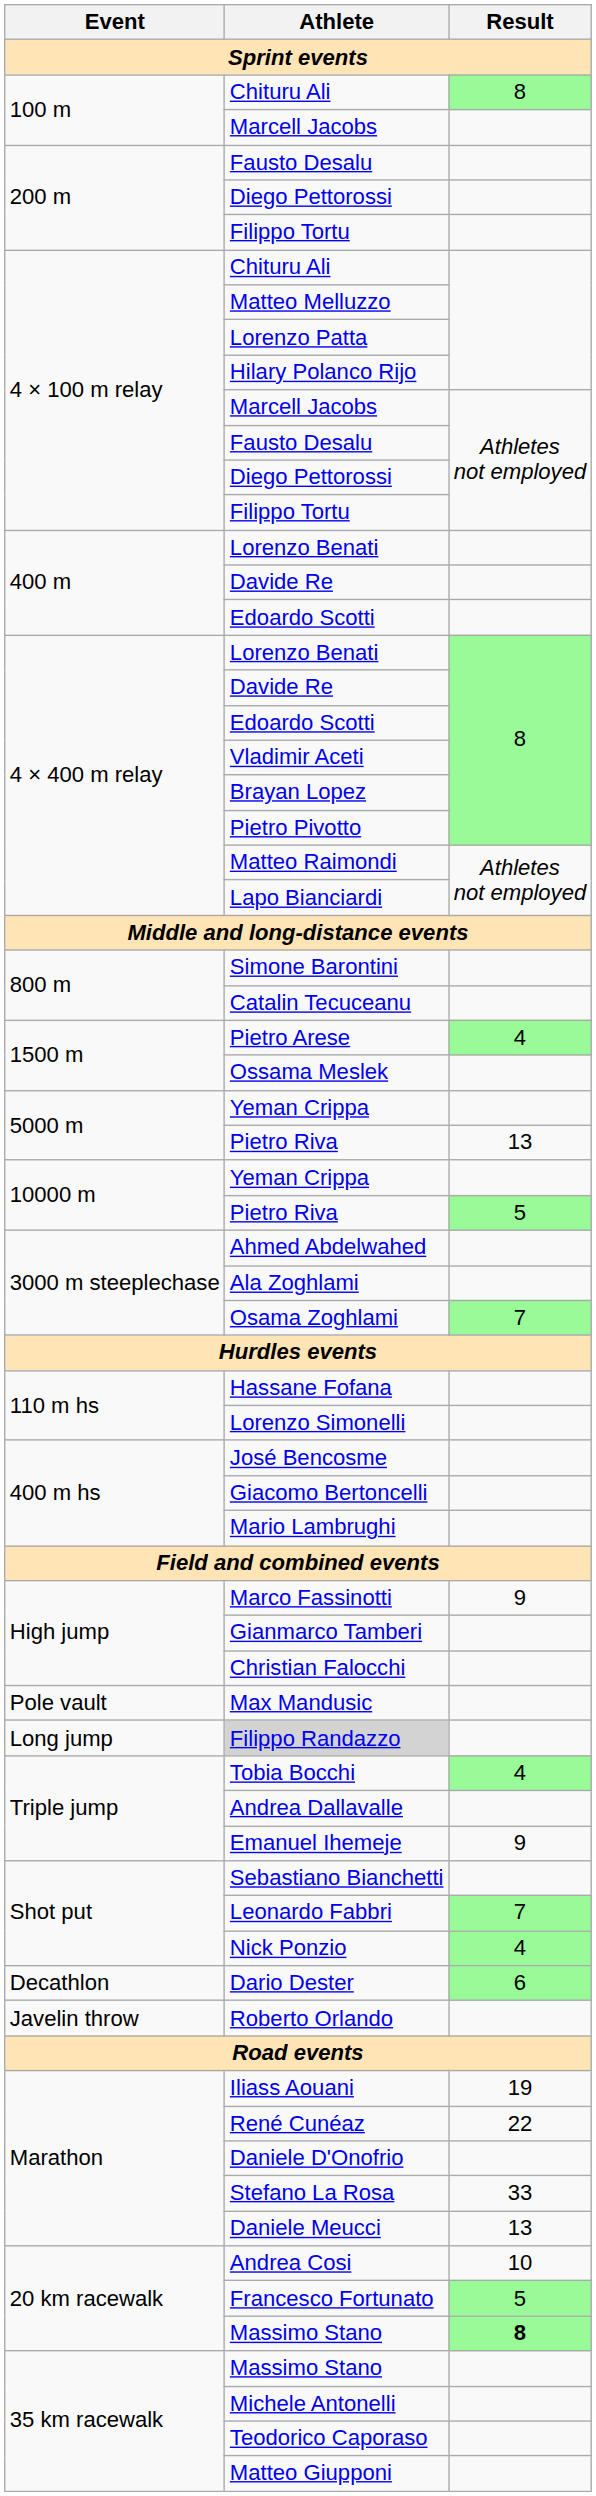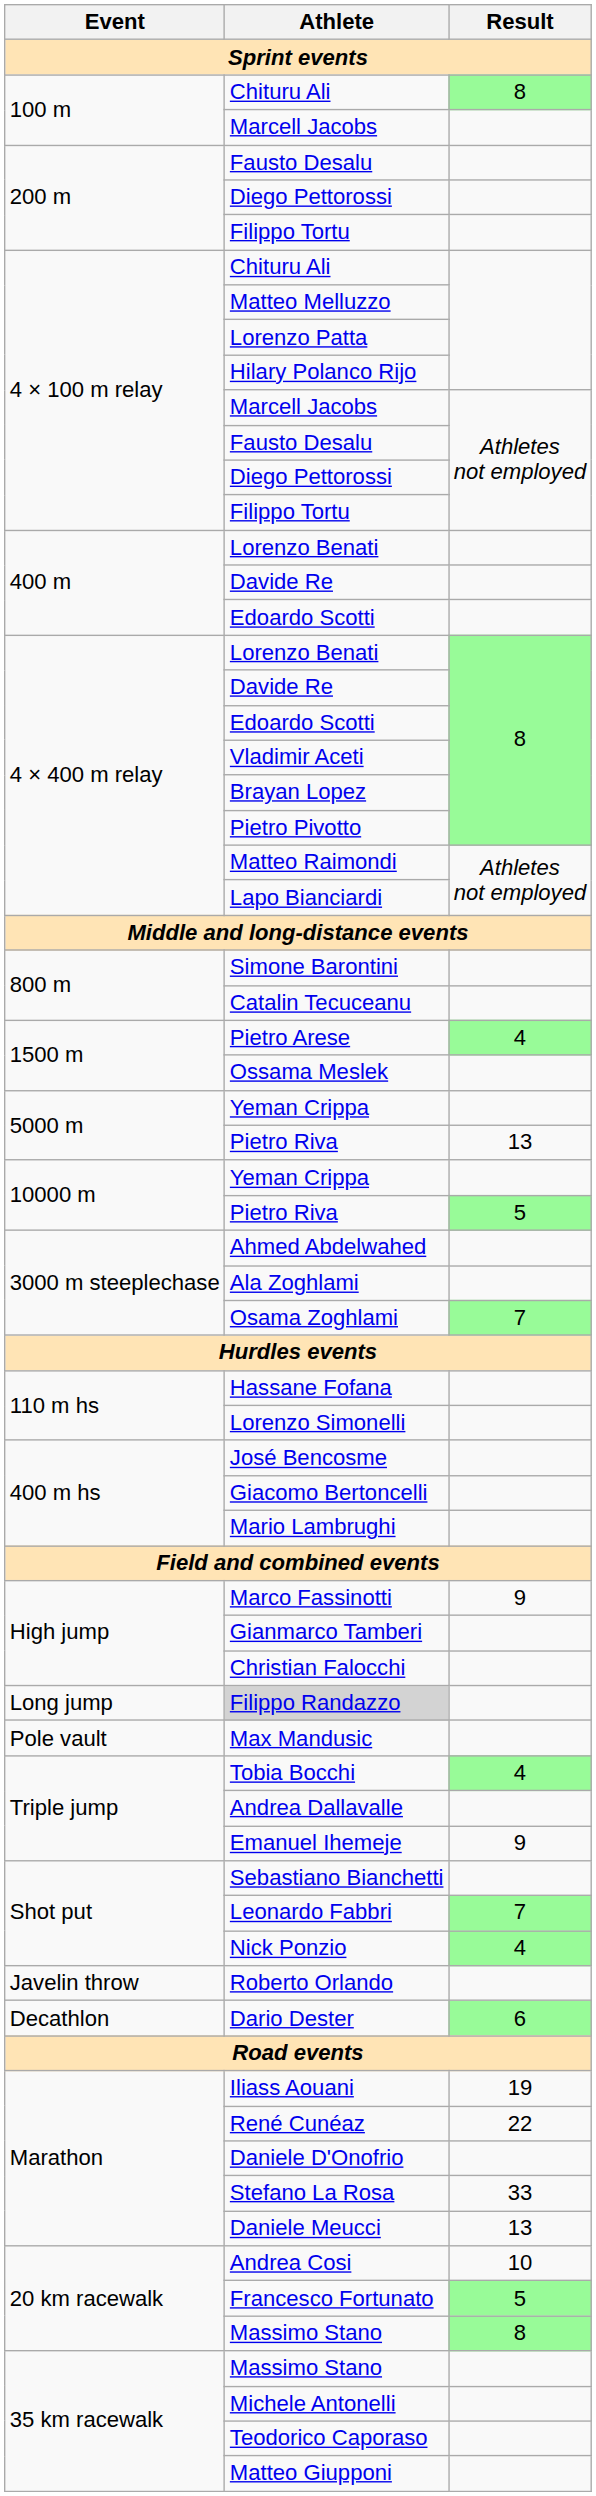 <table class="wikitable sortable" width= style="font-size:90%; text-align:left;">
 <tr>
 <th>Event</th>
 <th>Athlete</th>
 <th>Result</th>
 </tr>
 <tr>
 <td bgcolor=Moccasin colspan=3 align=center><strong><em>Sprint events</em></strong></td>
 </tr>
 <tr>
 <td rowspan=2>100 m</td>
 <td><a href='#'>Chituru Ali</a></td>
 <td align=center bgcolor=palegreen>8</td>
 </tr>
 <tr>
 <td><a href='#'>Marcell Jacobs</a></td>
 <td align=center></td>
 </tr>
 <tr>
 <td rowspan=3>200 m</td>
 <td><a href='#'>Fausto Desalu</a></td>
 <td align=center></td>
 </tr>
 <tr>
 <td><a href='#'>Diego Pettorossi</a></td>
 <td align=center></td>
 </tr>
 <tr>
 <td><a href='#'>Filippo Tortu</a></td>
 <td align=center></td>
 </tr>
 <tr>
 <td rowspan=8>4 × 100 m relay</td>
 <td><a href='#'>Chituru Ali</a></td>
 <td align=center rowspan=4></td>
 </tr>
 <tr>
 <td><a href='#'>Matteo Melluzzo</a></td>
 </tr>
 <tr>
 <td><a href='#'>Lorenzo Patta</a></td>
 </tr>
 <tr>
 <td><a href='#'>Hilary Polanco Rijo</a></td>
 </tr>
 <tr>
 <td><a href='#'>Marcell Jacobs</a></td>
 <td align=center rowspan=4><em>Athletes</em><br><em>not employed</em></td>
 </tr>
 <tr>
 <td><a href='#'>Fausto Desalu</a></td>
 </tr>
 <tr>
 <td><a href='#'>Diego Pettorossi</a></td>
 </tr>
 <tr>
 <td><a href='#'>Filippo Tortu</a></td>
 </tr>
 <tr>
 <td rowspan=3>400 m</td>
 <td><a href='#'>Lorenzo Benati</a></td>
 <td align=center></td>
 </tr>
 <tr>
 <td><a href='#'>Davide Re</a></td>
 <td align=center></td>
 </tr>
 <tr>
 <td><a href='#'>Edoardo Scotti</a></td>
 <td align=center></td>
 </tr>
 <tr>
 <td rowspan=8>4 × 400 m relay</td>
 <td><a href='#'>Lorenzo Benati</a></td>
 <td rowspan=6 align=center bgcolor=palegreen>8</td>
 </tr>
 <tr>
 <td><a href='#'>Davide Re</a></td>
 </tr>
 <tr>
 <td><a href='#'>Edoardo Scotti</a></td>
 </tr>
 <tr>
 <td><a href='#'>Vladimir Aceti</a></td>
 </tr>
 <tr>
 <td><a href='#'>Brayan Lopez</a></td>
 </tr>
 <tr>
 <td><a href='#'>Pietro Pivotto</a></td>
 </tr>
 <tr>
 <td><a href='#'>Matteo Raimondi</a></td>
 <td align=center rowspan=2><em>Athletes</em><br><em>not employed</em></td>
 </tr>
 <tr>
 <td><a href='#'>Lapo Bianciardi</a></td>
 </tr>
 <tr>
 <td bgcolor=Moccasin colspan=3 align=center><strong><em>Middle and long-distance events</em></strong></td>
 </tr>
 <tr>
 <td rowspan=2>800 m</td>
 <td><a href='#'>Simone Barontini</a></td>
 <td align=center></td>
 </tr>
 <tr>
 <td><a href='#'>Catalin Tecuceanu</a></td>
 <td align=center></td>
 </tr>
 <tr>
 <td rowspan=2>1500 m</td>
 <td><a href='#'>Pietro Arese</a></td>
 <td align=center bgcolor=palegreen>4</td>
 </tr>
 <tr>
 <td><a href='#'>Ossama Meslek</a></td>
 <td align=center></td>
 </tr>
 <tr>
 <td rowspan=2>5000 m</td>
 <td><a href='#'>Yeman Crippa</a></td>
 <td align=center></td>
 </tr>
 <tr>
 <td><a href='#'>Pietro Riva</a></td>
 <td align=center>13</td>
 </tr>
 <tr>
 <td rowspan=2>10000 m</td>
 <td><a href='#'>Yeman Crippa</a></td>
 <td align=center></td>
 </tr>
 <tr>
 <td><a href='#'>Pietro Riva</a></td>
 <td align=center bgcolor=palegreen>5</td>
 </tr>
 <tr>
 <td rowspan=3>3000 m steeplechase</td>
 <td><a href='#'>Ahmed Abdelwahed</a></td>
 <td align=center></td>
 </tr>
 <tr>
 <td><a href='#'>Ala Zoghlami</a></td>
 <td align=center></td>
 </tr>
 <tr>
 <td><a href='#'>Osama Zoghlami</a></td>
 <td align=center bgcolor=palegreen>7</td>
 </tr>
 <tr>
 <td bgcolor=Moccasin colspan=3 align=center><strong><em>Hurdles events</em></strong></td>
 </tr>
 <tr>
 <td rowspan=2>110 m hs</td>
 <td><a href='#'>Hassane Fofana</a></td>
 <td align=center></td>
 </tr>
 <tr>
 <td><a href='#'>Lorenzo Simonelli</a></td>
 <td align=center></td>
 </tr>
 <tr>
 <td rowspan=3>400 m hs</td>
 <td><a href='#'>José Bencosme</a></td>
 <td align=center></td>
 </tr>
 <tr>
 <td><a href='#'>Giacomo Bertoncelli</a></td>
 <td align=center></td>
 </tr>
 <tr>
 <td><a href='#'>Mario Lambrughi</a></td>
 <td align=center></td>
 </tr>
 <tr>
 <td bgcolor=Moccasin colspan=3 align=center><strong><em>Field and combined events</em></strong></td>
 </tr>
 <tr>
 <td rowspan=3>High jump</td>
 <td><a href='#'>Marco Fassinotti</a></td>
 <td align=center>9</td>
 </tr>
 <tr>
 <td><a href='#'>Gianmarco Tamberi</a></td>
 <td align=center></td>
 </tr>
 <tr>
 <td><a href='#'>Christian Falocchi</a></td>
 <td align=center></td>
 </tr>
 <tr>
-<td rowspan=1>Pole vault</td>
-<td><a href='#'>Max Mandusic</a></td>
+<td rowspan=1>Long jump</td>
+<td bgcolor=lightgrey><a href='#'>Filippo Randazzo</a></td>
 <td align=center></td>
 </tr>
 <tr>
-<td rowspan=1>Long jump</td>
-<td bgcolor=lightgrey><a href='#'>Filippo Randazzo</a></td>
+<td rowspan=1>Pole vault</td>
+<td><a href='#'>Max Mandusic</a></td>
 <td align=center></td>
 </tr>
 <tr>
 <td rowspan=3>Triple jump</td>
 <td><a href='#'>Tobia Bocchi</a></td>
 <td align=center bgcolor=palegreen>4</td>
 </tr>
 <tr>
 <td><a href='#'>Andrea Dallavalle</a></td>
 <td align=center></td>
 </tr>
 <tr>
 <td><a href='#'>Emanuel Ihemeje</a></td>
 <td align=center>9</td>
 </tr>
 <tr>
 <td rowspan=3>Shot put</td>
 <td><a href='#'>Sebastiano Bianchetti</a></td>
 <td align=center></td>
 </tr>
 <tr>
 <td><a href='#'>Leonardo Fabbri</a></td>
 <td align=center bgcolor=palegreen>7</td>
 </tr>
 <tr>
 <td><a href='#'>Nick Ponzio</a></td>
 <td align=center bgcolor=palegreen>4</td>
 </tr>
 <tr>
+<td rowspan=1>Javelin throw</td>
+<td><a href='#'>Roberto Orlando</a></td>
+<td align=center></td>
+</tr>
+<tr>
 <td rowspan=1>Decathlon</td>
 <td><a href='#'>Dario Dester</a></td>
 <td align=center bgcolor=palegreen>6</td>
-</tr>
-<tr>
-<td rowspan=1>Javelin throw</td>
-<td><a href='#'>Roberto Orlando</a></td>
-<td align=center></td>
 </tr>
 <tr>
 <td bgcolor=Moccasin colspan=3 align=center><strong><em>Road events</em></strong></td>
 </tr>
 <tr>
 <td rowspan=5>Marathon</td>
 <td><a href='#'>Iliass Aouani</a></td>
 <td align=center>19</td>
 </tr>
 <tr>
 <td><a href='#'>René Cunéaz</a></td>
 <td align=center>22</td>
 </tr>
 <tr>
 <td><a href='#'>Daniele D'Onofrio</a></td>
 <td align=center></td>
 </tr>
 <tr>
 <td><a href='#'>Stefano La Rosa</a></td>
 <td align=center>33</td>
 </tr>
 <tr>
 <td><a href='#'>Daniele Meucci</a></td>
 <td align=center>13</td>
 </tr>
 <tr>
 <td rowspan=3>20 km racewalk</td>
 <td><a href='#'>Andrea Cosi</a></td>
 <td align=center>10</td>
 </tr>
 <tr>
 <td><a href='#'>Francesco Fortunato</a></td>
 <td align=center bgcolor=palegreen>5</td>
 </tr>
 <tr>
 <td><a href='#'>Massimo Stano</a></td>
-<td align=center bgcolor=palegreen><strong>8</strong></td>
+<td align=center bgcolor=palegreen>8</td>
 </tr>
 <tr>
 <td rowspan=4>35 km racewalk</td>
 <td><a href='#'>Massimo Stano</a></td>
 <td align=center></td>
 </tr>
 <tr>
 <td><a href='#'>Michele Antonelli</a></td>
 <td align=center></td>
 </tr>
 <tr>
 <td><a href='#'>Teodorico Caporaso</a></td>
 <td align=center></td>
 </tr>
 <tr>
 <td><a href='#'>Matteo Giupponi</a></td>
 <td align=center></td>
 </tr>
 </table>
